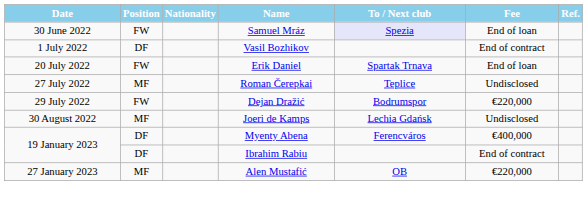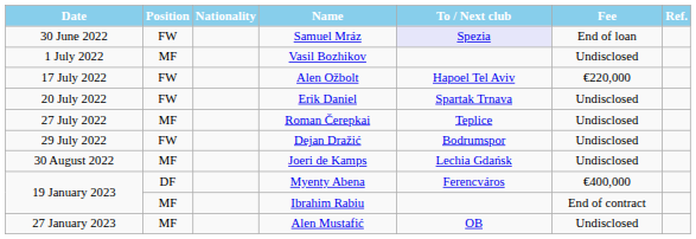 <table class="wikitable"  style="text-align:center; font-size:90%; ">
 <tr>
 <th style="background:#87CEEB; color:#FFFFFF; width:150px;">Date</th>
 <th style="background:#87CEEB; color:#FFFFFF; width:50px;">Position</th>
 <th style="background:#87CEEB; color:#FFFFFF; width:50px;">Nationality</th>
 <th style="background:#87CEEB; color:#FFFFFF; width:150px;">Name</th>
 <th style="background:#87CEEB; color:#FFFFFF; width:170px;">To / Next club</th>
 <th style="background:#87CEEB; color:#FFFFFF; width:120px;">Fee</th>
 <th style="background:#87CEEB; color:#FFFFFF; width:25px;">Ref.</th>
 </tr>
 <tr>
 <td>30 June 2022</td>
 <td>FW</td>
 <td></td>
 <td><a href='#'>Samuel Mráz</a></td>
 <td style="background: lavender;"> <a href='#'>Spezia</a></td>
 <td>End of loan</td>
 <td></td>
 </tr>
 <tr>
 <td>1 July 2022</td>
-<td>DF</td>
+<td>MF</td>
 <td></td>
 <td><a href='#'>Vasil Bozhikov</a></td>
 <td></td>
-<td>End of contract</td>
+<td>Undisclosed</td>
+<td></td>
+</tr>
+<tr>
+<td>17 July 2022</td>
+<td>FW</td>
+<td></td>
+<td><a href='#'>Alen Ožbolt</a></td>
+<td> <a href='#'>Hapoel Tel Aviv</a></td>
+<td>€220,000</td>
 <td></td>
 </tr>
 <tr>
 <td>20 July 2022</td>
 <td>FW</td>
 <td></td>
 <td><a href='#'>Erik Daniel</a></td>
 <td> <a href='#'>Spartak Trnava</a></td>
-<td>End of loan</td>
+<td>Undisclosed</td>
 <td></td>
 </tr>
 <tr>
 <td>27 July 2022</td>
 <td>MF</td>
 <td></td>
 <td><a href='#'>Roman Čerepkai</a></td>
 <td> <a href='#'>Teplice</a></td>
 <td>Undisclosed</td>
 <td></td>
 </tr>
 <tr>
 <td>29 July 2022</td>
 <td>FW</td>
 <td></td>
 <td><a href='#'>Dejan Dražić</a></td>
 <td> <a href='#'>Bodrumspor</a></td>
-<td>€220,000</td>
+<td>Undisclosed</td>
 <td></td>
 </tr>
 <tr>
 <td>30 August 2022</td>
 <td>MF</td>
 <td></td>
 <td><a href='#'>Joeri de Kamps</a></td>
 <td> <a href='#'>Lechia Gdańsk</a></td>
 <td>Undisclosed</td>
 <td></td>
 </tr>
 <tr>
 <td rowspan="2">19 January 2023</td>
 <td>DF</td>
 <td></td>
 <td><a href='#'>Myenty Abena</a></td>
 <td> <a href='#'>Ferencváros</a></td>
 <td>€400,000</td>
 <td></td>
 </tr>
 <tr>
-<td>DF</td>
+<td>MF</td>
 <td></td>
 <td><a href='#'>Ibrahim Rabiu</a></td>
 <td></td>
 <td>End of contract</td>
 <td></td>
 </tr>
 <tr>
 <td>27 January 2023</td>
 <td>MF</td>
 <td></td>
 <td><a href='#'>Alen Mustafić</a></td>
 <td> <a href='#'>OB</a></td>
-<td>€220,000</td>
+<td>Undisclosed</td>
 <td></td>
 </tr>
 </table>
